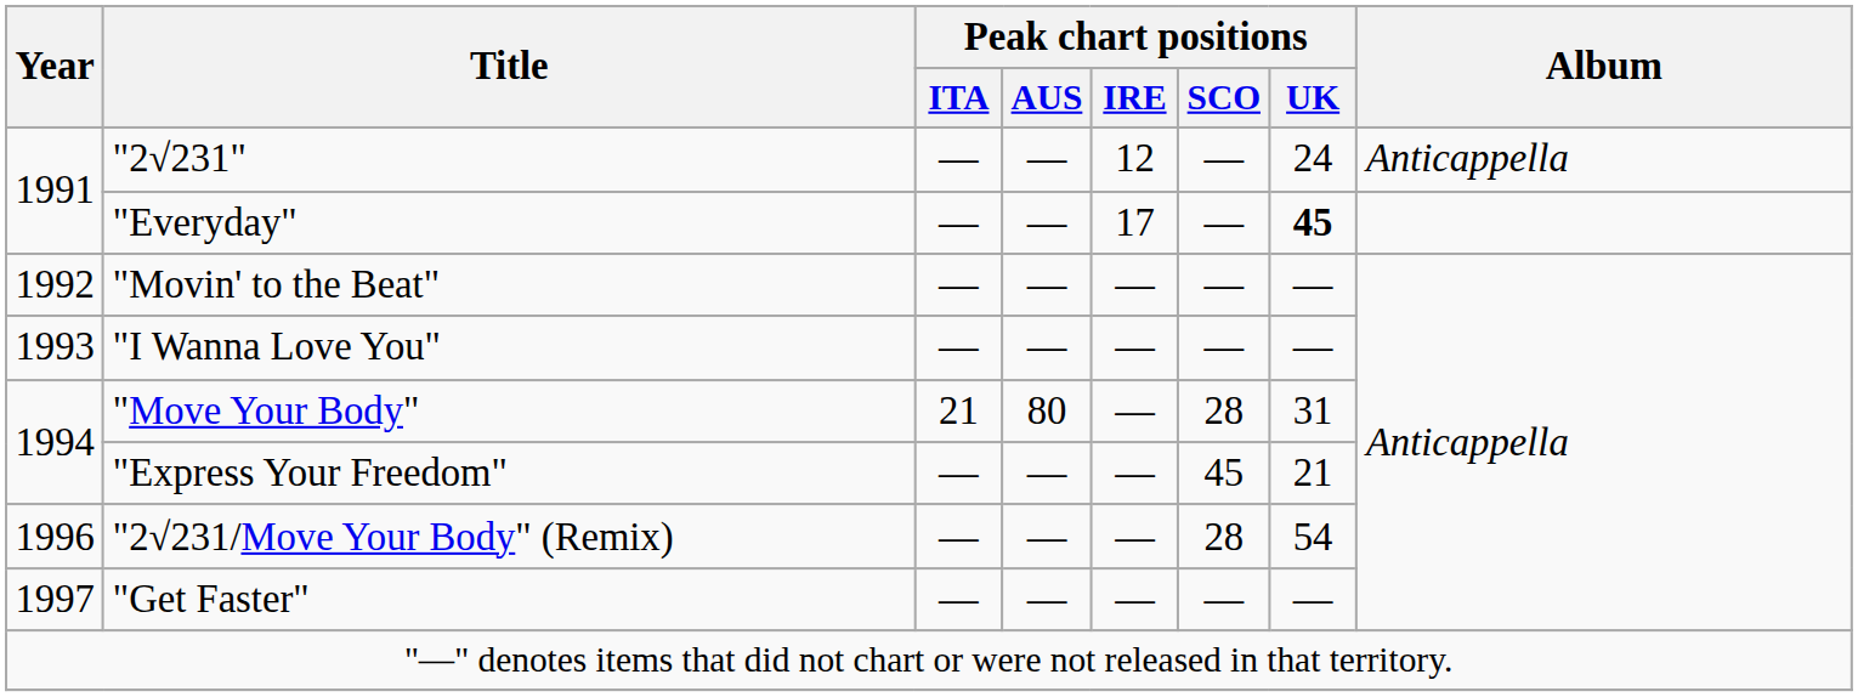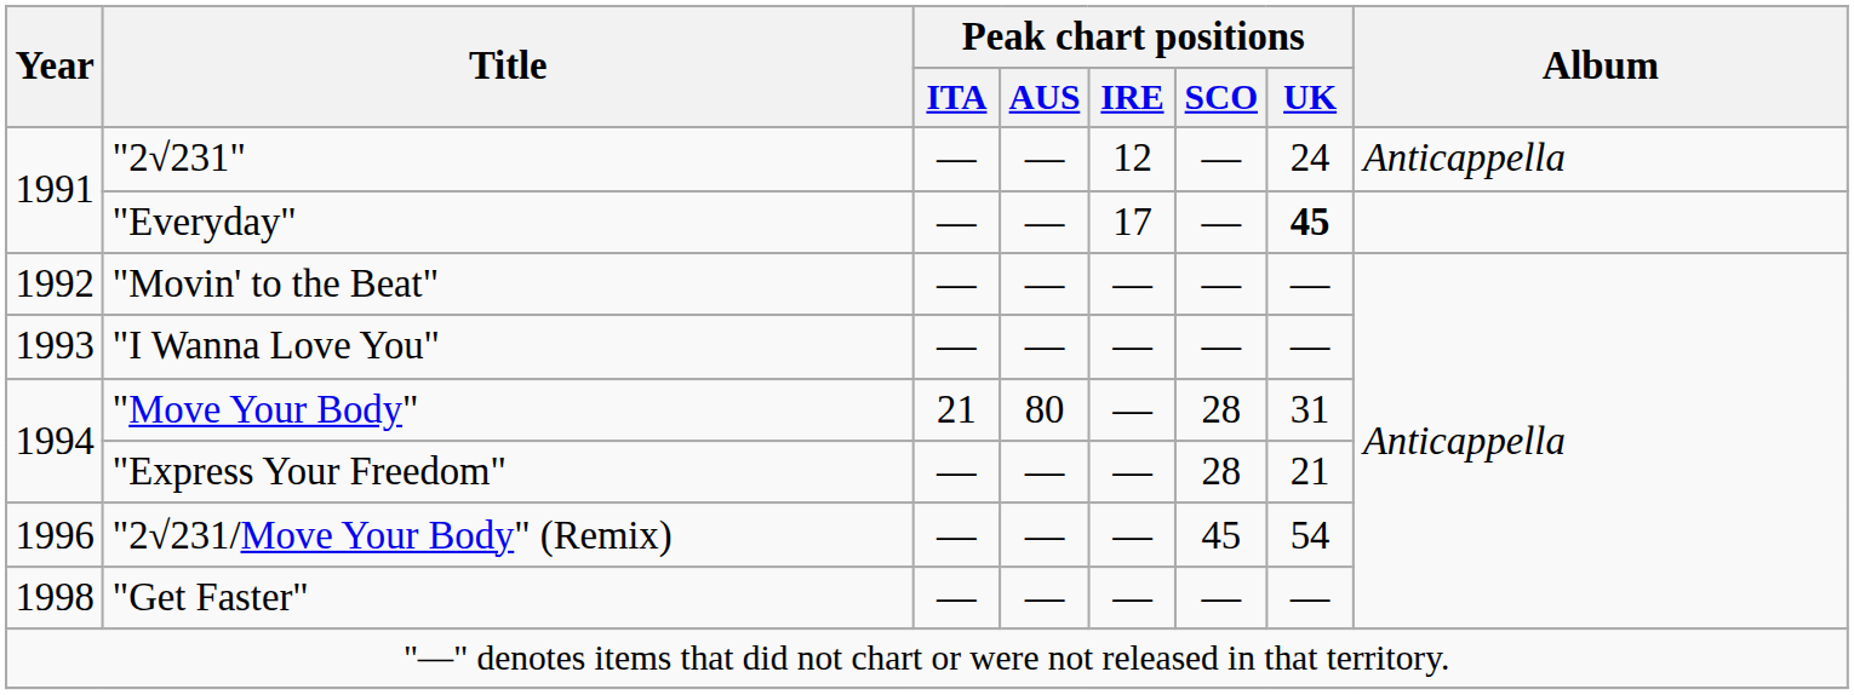 <table class="wikitable">
 <tr>
 <th rowspan="2" style="width:2em;">Year</th>
 <th rowspan="2" style="width:20em;">Title</th>
 <th colspan="5">Peak chart positions</th>
 <th rowspan="2" style="width:12em;">Album</th>
 </tr>
 <tr>
 <th style="width:2em;font-size:90%;"><a href='#'>ITA</a><br></th>
 <th style="width:2em;font-size:90%;"><a href='#'>AUS</a><br></th>
 <th style="width:2em;font-size:90%;"><a href='#'>IRE</a><br></th>
 <th style="width:2em;font-size:90%;"><a href='#'>SCO</a><br></th>
 <th style="width:2em;font-size:90%;"><a href='#'>UK</a><br></th>
 </tr>
 <tr>
 <td rowspan="2">1991</td>
 <td>"2√231"</td>
 <td align="center">—</td>
 <td align="center">—</td>
 <td align="center">12</td>
 <td align="center">—</td>
 <td align="center">24</td>
 <td><em>Anticappella</em></td>
 </tr>
 <tr>
 <td>"Everyday"</td>
 <td align="center">—</td>
 <td align="center">—</td>
 <td align="center">17</td>
 <td align="center">—</td>
 <td align="center"><strong>45</strong></td>
 <td></td>
 </tr>
 <tr>
 <td>1992</td>
 <td>"Movin' to the Beat"</td>
 <td align="center">—</td>
 <td align="center">—</td>
 <td align="center">—</td>
 <td align="center">—</td>
 <td align="center">—</td>
 <td rowspan=6><em>Anticappella</em></td>
 </tr>
 <tr>
 <td>1993</td>
 <td>"I Wanna Love You"</td>
 <td align="center">—</td>
 <td align="center">—</td>
 <td align="center">—</td>
 <td align="center">—</td>
 <td align="center">—</td>
 </tr>
 <tr>
 <td rowspan="2">1994</td>
 <td>"<a href='#'>Move Your Body</a>"</td>
 <td align="center">21</td>
 <td align="center">80</td>
 <td align="center">—</td>
 <td align="center">28</td>
 <td align="center">31</td>
 </tr>
 <tr>
 <td>"Express Your Freedom"</td>
 <td align="center">—</td>
 <td align="center">—</td>
 <td align="center">—</td>
-<td align="center">45</td>
+<td align="center">28</td>
 <td align="center">21</td>
 </tr>
 <tr>
 <td>1996</td>
 <td>"2√231/<a href='#'>Move Your Body</a>" (Remix)</td>
 <td align="center">—</td>
 <td align="center">—</td>
 <td align="center">—</td>
-<td align="center">28</td>
+<td align="center">45</td>
 <td align="center">54</td>
 </tr>
 <tr>
-<td>1997</td>
+<td>1998</td>
 <td>"Get Faster"</td>
 <td align="center">—</td>
 <td align="center">—</td>
 <td align="center">—</td>
 <td align="center">—</td>
 <td align="center">—</td>
 </tr>
 <tr>
 <td align="center" colspan="15" style="font-size:90%">"—" denotes items that did not chart or were not released in that territory.</td>
 </tr>
 <tr>
 </tr>
 </table>
